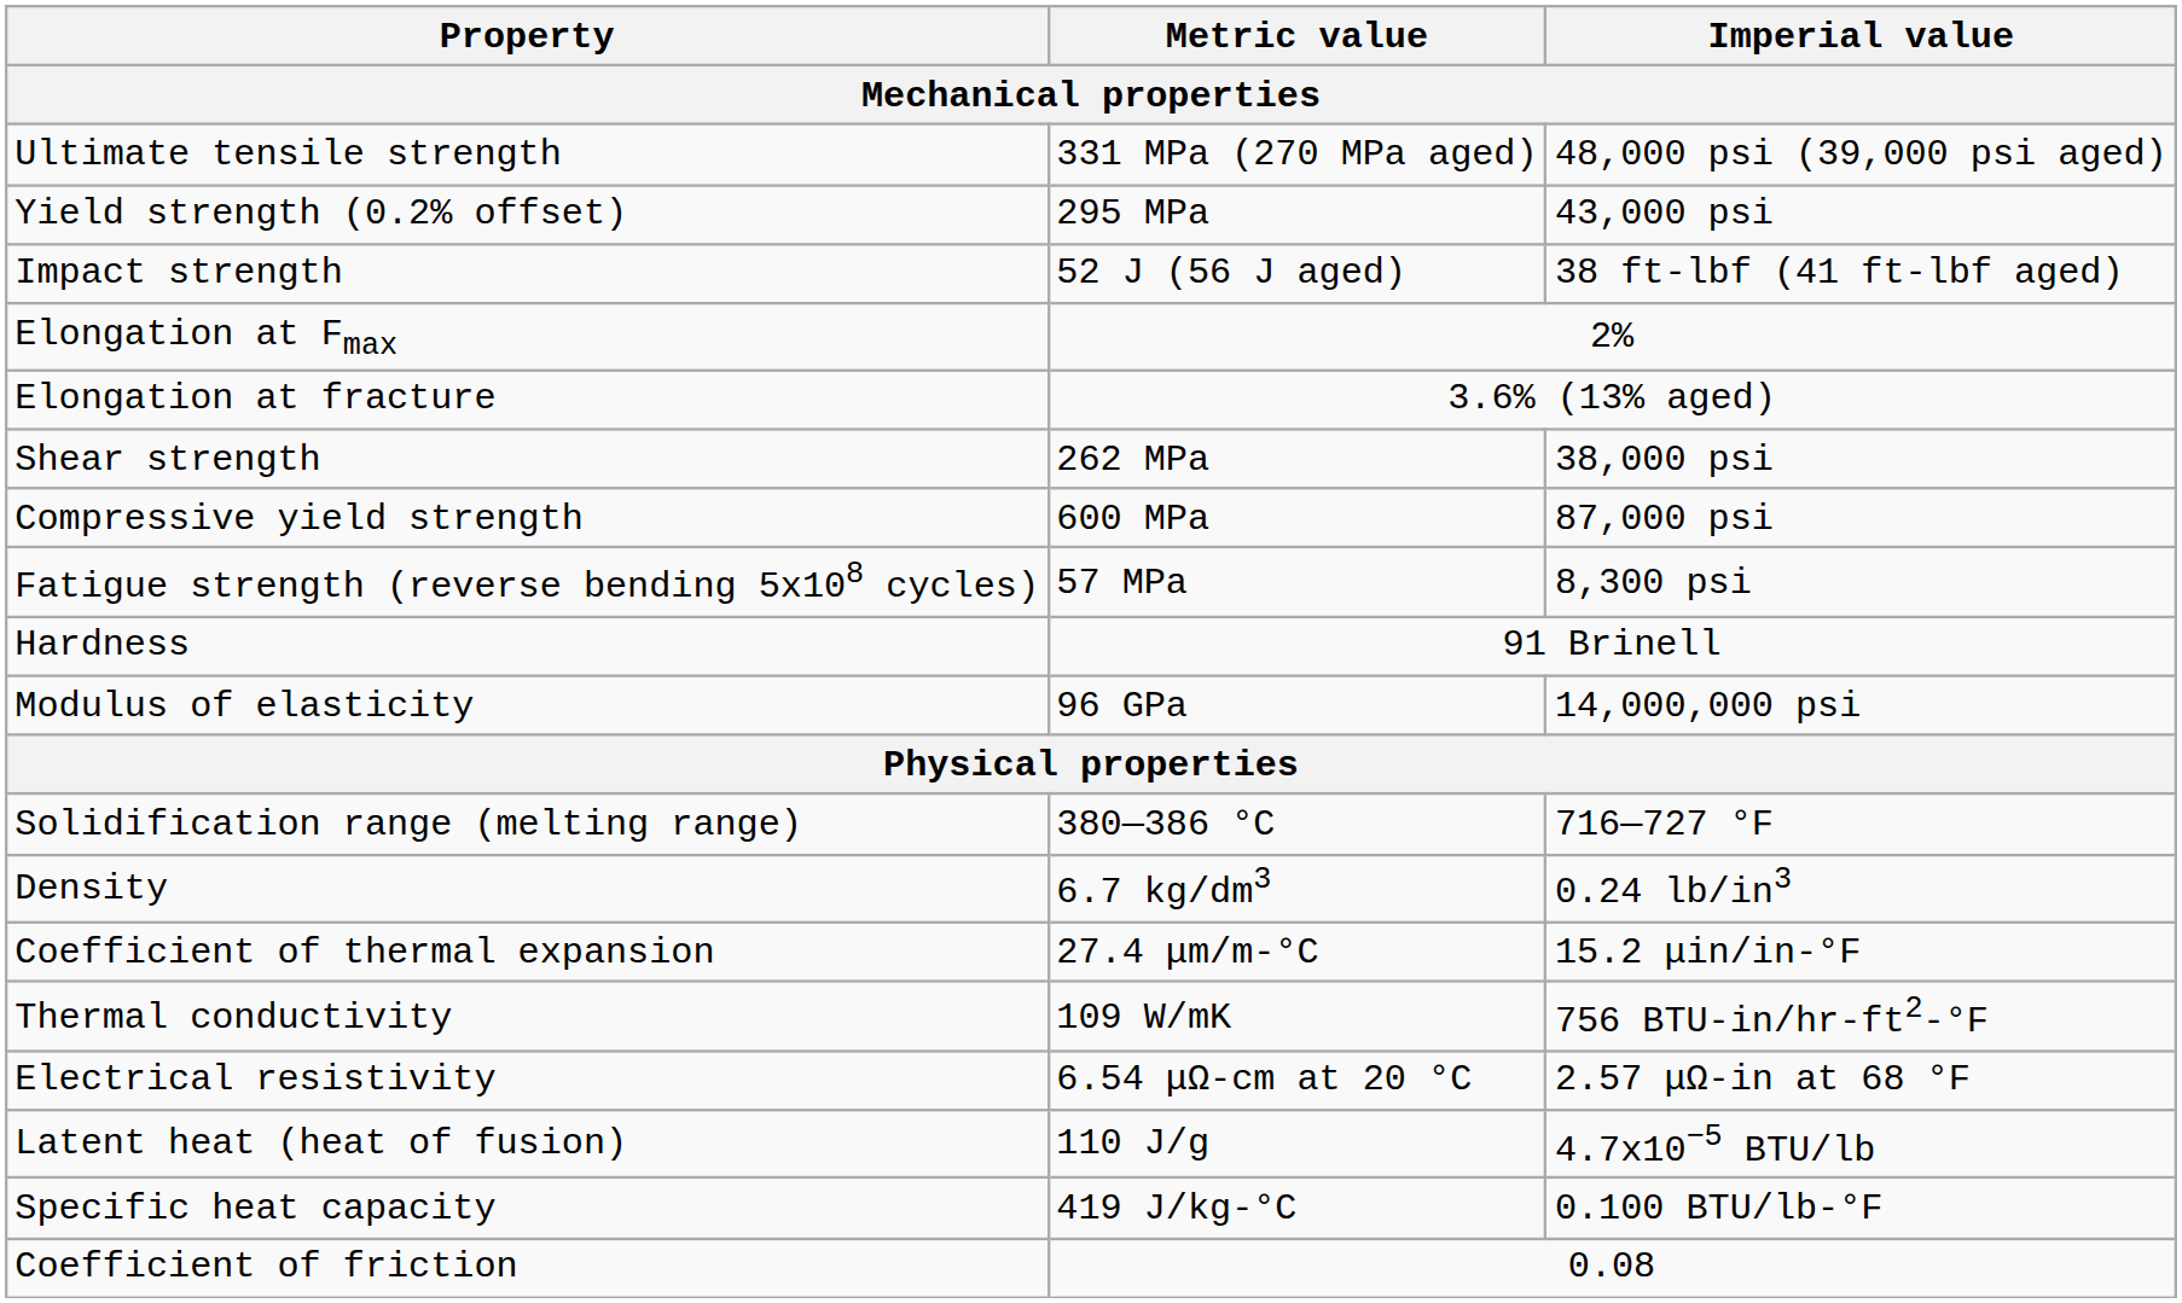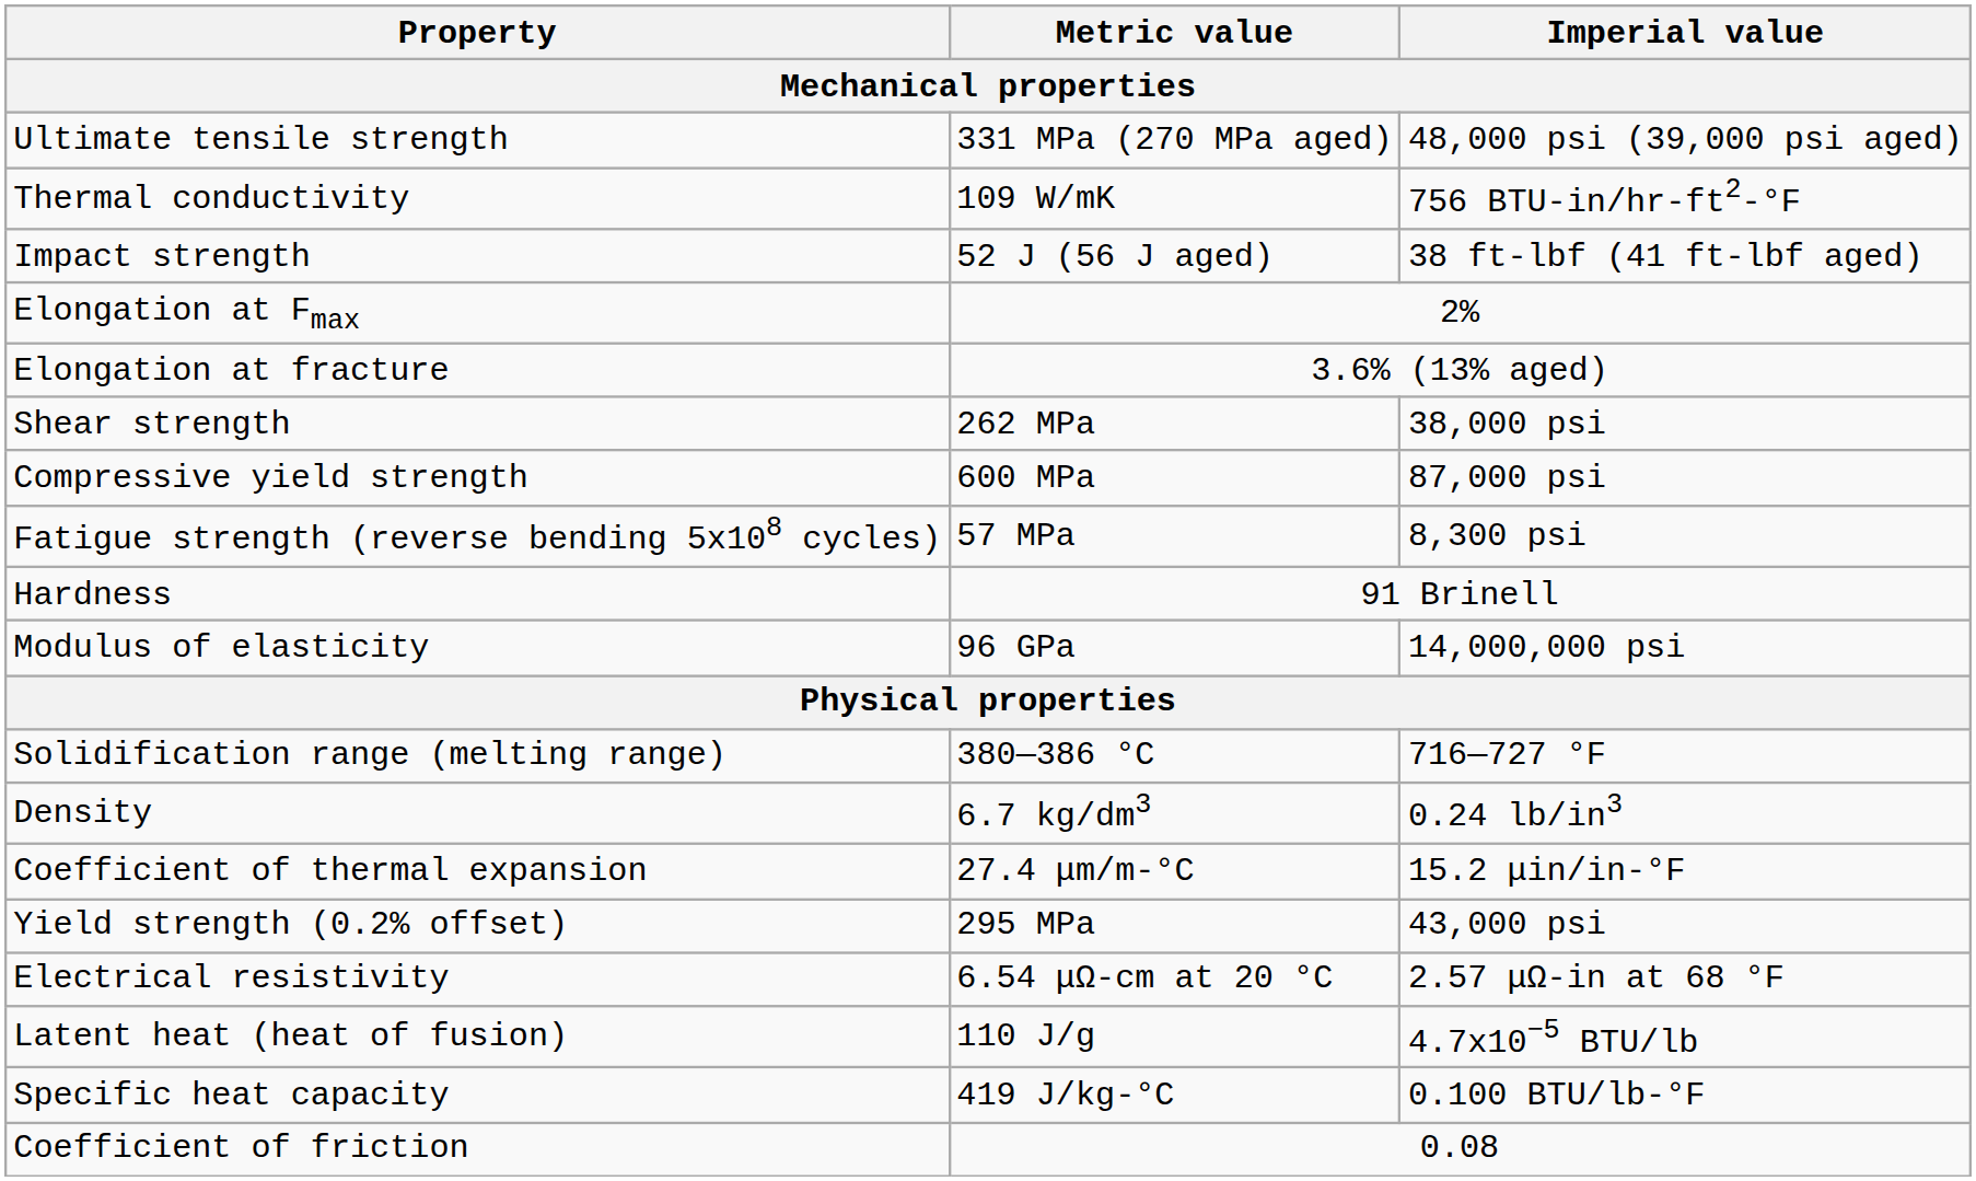 <table class="wikitable">
 <tr>
 <th>Property</th>
 <th>Metric value</th>
 <th>Imperial value</th>
 </tr>
 <tr>
 <th colspan=3>Mechanical properties</th>
 </tr>
 <tr>
 <td>Ultimate tensile strength</td>
 <td>331 MPa (270 MPa aged)</td>
 <td>48,000 psi (39,000 psi aged)</td>
 </tr>
 <tr>
-<td>Yield strength (0.2% offset)</td>
-<td>295 MPa</td>
-<td>43,000 psi</td>
+<td>Thermal conductivity</td>
+<td>109 W/mK</td>
+<td>756 BTU-in/hr-ft<sup>2</sup>-°F</td>
 </tr>
 <tr>
 <td>Impact strength</td>
 <td>52 J (56 J aged)</td>
 <td>38 ft-lbf (41 ft-lbf aged)</td>
 </tr>
 <tr>
 <td>Elongation at F<sub>max</sub></td>
 <td colspan=2 align="center">2%</td>
 </tr>
 <tr>
 <td>Elongation at fracture</td>
 <td colspan=2 align="center">3.6% (13% aged)</td>
 </tr>
 <tr>
 <td>Shear strength</td>
 <td>262 MPa</td>
 <td>38,000 psi</td>
 </tr>
 <tr>
 <td>Compressive yield strength</td>
 <td>600 MPa</td>
 <td>87,000 psi</td>
 </tr>
 <tr>
 <td>Fatigue strength (reverse bending 5x10<sup>8</sup> cycles)</td>
 <td>57 MPa</td>
 <td>8,300 psi</td>
 </tr>
 <tr>
 <td>Hardness</td>
 <td colspan=2 align="center">91 Brinell</td>
 </tr>
 <tr>
 <td>Modulus of elasticity</td>
 <td>96 GPa</td>
 <td>14,000,000 psi</td>
 </tr>
 <tr>
 <th colspan=3>Physical properties</th>
 </tr>
 <tr>
 <td>Solidification range (melting range)</td>
 <td>380—386 °C</td>
 <td>716—727 °F</td>
 </tr>
 <tr>
 <td>Density</td>
 <td>6.7 kg/dm<sup>3</sup></td>
 <td>0.24 lb/in<sup>3</sup></td>
 </tr>
 <tr>
 <td>Coefficient of thermal expansion</td>
 <td>27.4 μm/m-°C</td>
 <td>15.2 μin/in-°F</td>
 </tr>
 <tr>
-<td>Thermal conductivity</td>
-<td>109 W/mK</td>
-<td>756 BTU-in/hr-ft<sup>2</sup>-°F</td>
+<td>Yield strength (0.2% offset)</td>
+<td>295 MPa</td>
+<td>43,000 psi</td>
 </tr>
 <tr>
 <td>Electrical resistivity</td>
 <td>6.54 μΩ-cm at 20 °C</td>
 <td>2.57 μΩ-in at 68 °F</td>
 </tr>
 <tr>
 <td>Latent heat (heat of fusion)</td>
 <td>110 J/g</td>
 <td>4.7x10<sup>−5</sup> BTU/lb</td>
 </tr>
 <tr>
 <td>Specific heat capacity</td>
 <td>419 J/kg-°C</td>
 <td>0.100 BTU/lb-°F</td>
 </tr>
 <tr>
 <td>Coefficient of friction</td>
 <td colspan=2 align="center">0.08</td>
 </tr>
 </table>
